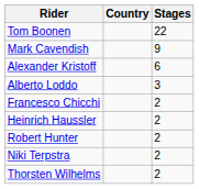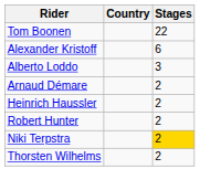 <table class="wikitable sortable">
 <tr>
 <th colspan=1>Rider</th>
 <th colspan=1>Country</th>
 <th colspan=1>Stages</th>
 </tr>
 <tr>
 <td><a href='#'>Tom Boonen</a></td>
 <td></td>
 <td>22</td>
 </tr>
 <tr>
-<td><a href='#'>Mark Cavendish</a></td>
-<td></td>
-<td>9</td>
-</tr>
-<tr>
 <td><a href='#'>Alexander Kristoff</a></td>
 <td></td>
 <td>6</td>
 </tr>
 <tr>
 <td><a href='#'>Alberto Loddo</a></td>
 <td></td>
 <td>3</td>
 </tr>
 <tr>
-<td><a href='#'>Francesco Chicchi</a></td>
+<td><a href='#'>Arnaud Démare</a></td>
 <td></td>
 <td>2</td>
 </tr>
 <tr>
 <td><a href='#'>Heinrich Haussler</a></td>
 <td><br></td>
 <td>2</td>
 </tr>
 <tr>
 <td><a href='#'>Robert Hunter</a></td>
 <td></td>
 <td>2</td>
 </tr>
 <tr>
 <td><a href='#'>Niki Terpstra</a></td>
 <td></td>
-<td>2</td>
+<td style="background: gold;">2</td>
 </tr>
 <tr>
 <td><a href='#'>Thorsten Wilhelms</a></td>
 <td></td>
 <td>2</td>
 </tr>
 </table>
